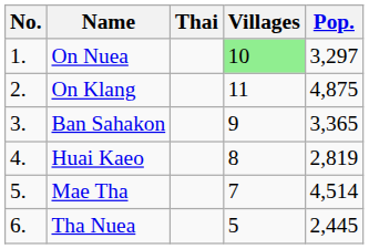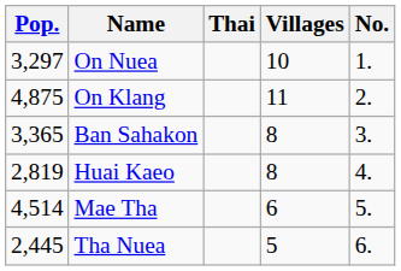 <table class="wikitable sortable">
 <tr>
-<th>No.</th>
+<th><a href='#'>Pop.</a></th>
 <th>Name</th>
 <th>Thai</th>
 <th>Villages</th>
-<th><a href='#'>Pop.</a></th>
+<th>No.</th>
 </tr>
 <tr>
-<td>1.</td>
+<td>3,297</td>
 <td><a href='#'>On Nuea</a></td>
 <td></td>
-<td style="background: lightgreen;">10</td>
-<td>3,297</td>
+<td>10</td>
+<td>1.</td>
 </tr>
 <tr>
-<td>2.</td>
+<td>4,875</td>
 <td><a href='#'>On Klang</a></td>
 <td></td>
 <td>11</td>
-<td>4,875</td>
+<td>2.</td>
 </tr>
 <tr>
-<td>3.</td>
+<td>3,365</td>
 <td><a href='#'>Ban Sahakon</a></td>
 <td></td>
-<td>9</td>
-<td>3,365</td>
+<td>8</td>
+<td>3.</td>
 </tr>
 <tr>
-<td>4.</td>
+<td>2,819</td>
 <td><a href='#'>Huai Kaeo</a></td>
 <td></td>
 <td>8</td>
-<td>2,819</td>
+<td>4.</td>
 </tr>
 <tr>
-<td>5.</td>
+<td>4,514</td>
 <td><a href='#'>Mae Tha</a></td>
 <td></td>
-<td>7</td>
-<td>4,514</td>
+<td>6</td>
+<td>5.</td>
 </tr>
 <tr>
-<td>6.</td>
+<td>2,445</td>
 <td><a href='#'>Tha Nuea</a></td>
 <td></td>
 <td>5</td>
-<td>2,445</td>
+<td>6.</td>
 </tr>
 </table>
